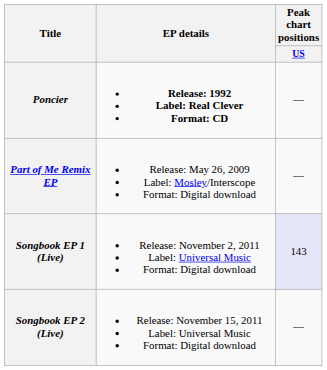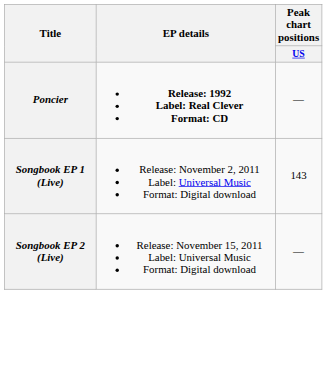 <table class="wikitable plainrowheaders" style="text-align:center;" border="1">
 <tr>
 <th scope="col" rowspan="2" style="width:8em;">Title</th>
 <th scope="col" rowspan="2" style="width:16em;">EP details</th>
 <th scope="col" colspan="1">Peak chart positions</th>
 </tr>
 <tr>
 <th scope="col" style="width:3em;font-size:90%;"><a href='#'>US</a><br></th>
 </tr>
 <tr>
 <th scope="row"><em>Poncier</em></th>
 <td><strong><br><ul><li>Release: 1992</li><li>Label: Real Clever</li><li>Format: CD</li></ul></strong></td>
 <td>—</td>
 </tr>
 <tr>
-<th scope="row"><em><a href='#'>Part of Me Remix EP</a></em></th>
-<td><br><ul><li>Release: May 26, 2009</li><li>Label: <a href='#'>Mosley</a>/Interscope</li><li>Format: Digital download</li></ul></td>
-<td>—</td>
-</tr>
-<tr>
 <th scope="row"><em>Songbook EP 1 (Live)</em></th>
 <td><br><ul><li>Release: November 2, 2011</li><li>Label: <a href='#'>Universal Music</a></li><li>Format: Digital download</li></ul></td>
-<td style="background: lavender;">143</td>
+<td>143</td>
 </tr>
 <tr>
 <th scope="row"><em>Songbook EP 2 (Live)</em></th>
 <td><br><ul><li>Release: November 15, 2011</li><li>Label: Universal Music</li><li>Format: Digital download</li></ul></td>
 <td>—</td>
 </tr>
 </table>
